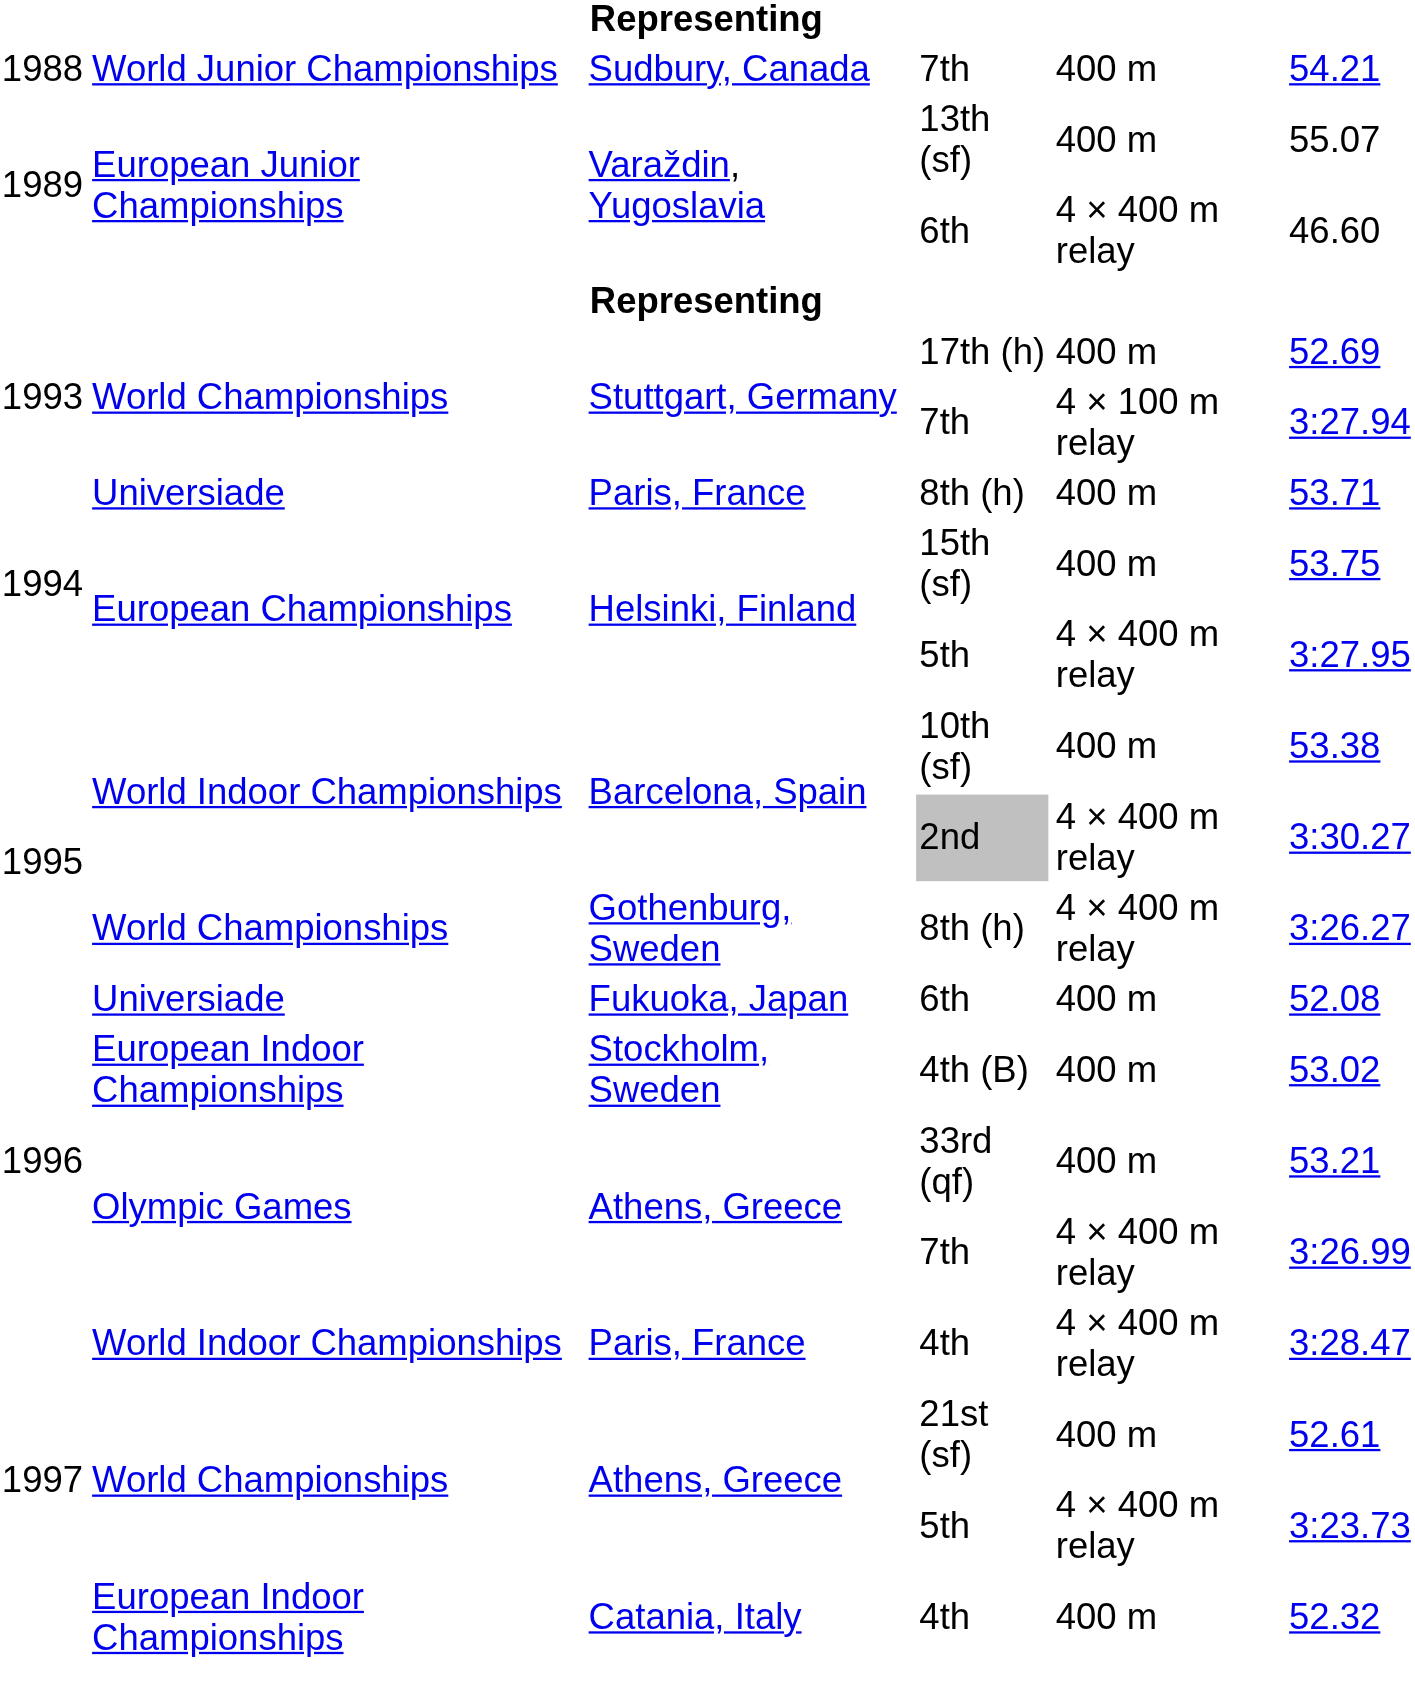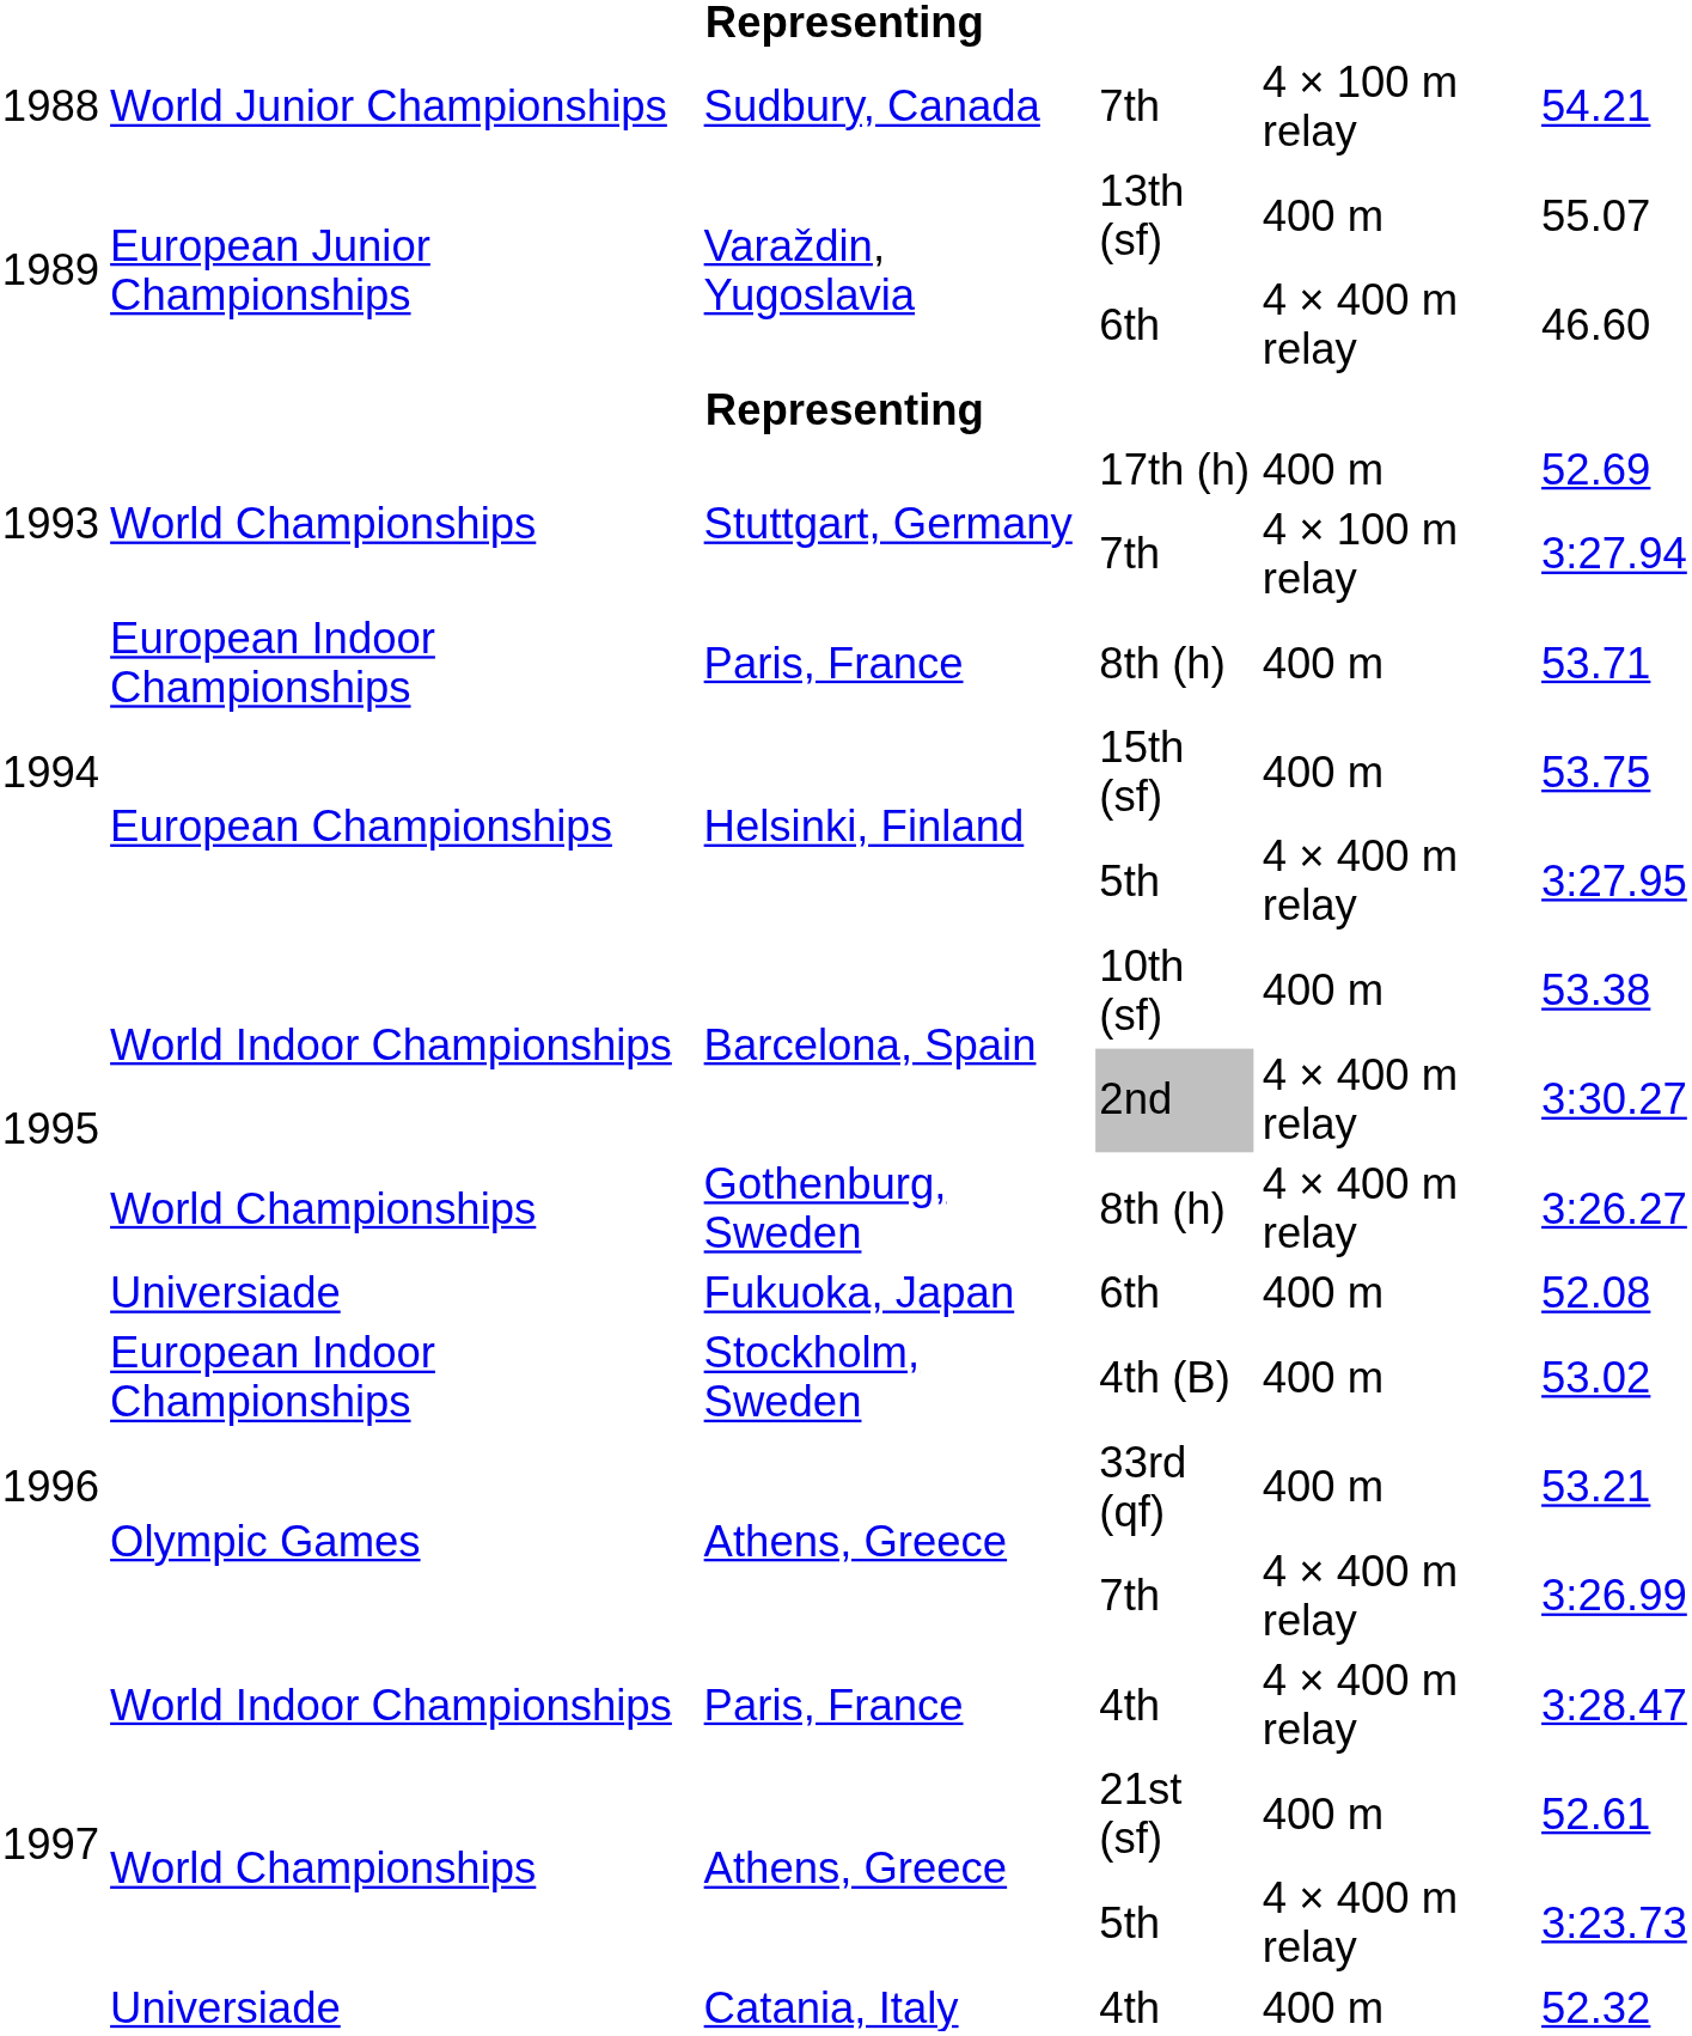 <table>
 <tr>
 <th colspan="6">Representing </th>
 </tr>
 <tr>
 <td>1988</td>
 <td><a href='#'>World Junior Championships</a></td>
 <td><a href='#'>Sudbury, Canada</a></td>
 <td>7th</td>
-<td>400 m</td>
+<td>4 × 100 m relay</td>
 <td><a href='#'>54.21</a></td>
 </tr>
 <tr>
 <td rowspan=2>1989</td>
 <td rowspan=2><a href='#'>European Junior Championships</a></td>
 <td rowspan=2><a href='#'>Varaždin</a>, <a href='#'>Yugoslavia</a></td>
 <td>13th (sf)</td>
 <td>400 m</td>
 <td>55.07</td>
 </tr>
 <tr>
 <td>6th</td>
 <td>4 × 400 m relay</td>
 <td>46.60</td>
 </tr>
 <tr>
 <th colspan="6">Representing </th>
 </tr>
 <tr>
 <td rowspan=2>1993</td>
 <td rowspan=2><a href='#'>World Championships</a></td>
 <td rowspan=2><a href='#'>Stuttgart, Germany</a></td>
 <td>17th (h)</td>
 <td>400 m</td>
 <td><a href='#'>52.69</a></td>
 </tr>
 <tr>
 <td>7th</td>
 <td>4 × 100 m relay</td>
 <td><a href='#'>3:27.94</a></td>
 </tr>
 <tr>
 <td rowspan=3>1994</td>
-<td><a href='#'>Universiade</a></td>
+<td><a href='#'>European Indoor Championships</a></td>
 <td><a href='#'>Paris, France</a></td>
 <td>8th (h)</td>
 <td>400 m</td>
 <td><a href='#'>53.71</a></td>
 </tr>
 <tr>
 <td rowspan=2><a href='#'>European Championships</a></td>
 <td rowspan=2><a href='#'>Helsinki, Finland</a></td>
 <td>15th (sf)</td>
 <td>400 m</td>
 <td><a href='#'>53.75</a></td>
 </tr>
 <tr>
 <td>5th</td>
 <td>4 × 400 m relay</td>
 <td><a href='#'>3:27.95</a></td>
 </tr>
 <tr>
 <td rowspan=4>1995</td>
 <td rowspan=2><a href='#'>World Indoor Championships</a></td>
 <td rowspan=2><a href='#'>Barcelona, Spain</a></td>
 <td>10th (sf)</td>
 <td>400 m</td>
 <td><a href='#'>53.38</a></td>
 </tr>
 <tr>
 <td bgcolor=silver>2nd</td>
 <td>4 × 400 m relay</td>
 <td><a href='#'>3:30.27</a></td>
 </tr>
 <tr>
 <td><a href='#'>World Championships</a></td>
 <td><a href='#'>Gothenburg, Sweden</a></td>
 <td>8th (h)</td>
 <td>4 × 400 m relay</td>
 <td><a href='#'>3:26.27</a></td>
 </tr>
 <tr>
 <td><a href='#'>Universiade</a></td>
 <td><a href='#'>Fukuoka, Japan</a></td>
 <td>6th</td>
 <td>400 m</td>
 <td><a href='#'>52.08</a></td>
 </tr>
 <tr>
 <td rowspan=3>1996</td>
 <td><a href='#'>European Indoor Championships</a></td>
 <td><a href='#'>Stockholm, Sweden</a></td>
 <td>4th (B)</td>
 <td>400 m</td>
 <td><a href='#'>53.02</a></td>
 </tr>
 <tr>
 <td rowspan=2><a href='#'>Olympic Games</a></td>
 <td rowspan=2><a href='#'>Athens, Greece</a></td>
 <td>33rd (qf)</td>
 <td>400 m</td>
 <td><a href='#'>53.21</a></td>
 </tr>
 <tr>
 <td>7th</td>
 <td>4 × 400 m relay</td>
 <td><a href='#'>3:26.99</a></td>
 </tr>
 <tr>
 <td rowspan=4>1997</td>
 <td><a href='#'>World Indoor Championships</a></td>
 <td><a href='#'>Paris, France</a></td>
 <td>4th</td>
 <td>4 × 400 m relay</td>
 <td><a href='#'>3:28.47</a></td>
 </tr>
 <tr>
 <td rowspan=2><a href='#'>World Championships</a></td>
 <td rowspan=2><a href='#'>Athens, Greece</a></td>
 <td>21st (sf)</td>
 <td>400 m</td>
 <td><a href='#'>52.61</a></td>
 </tr>
 <tr>
 <td>5th</td>
 <td>4 × 400 m relay</td>
 <td><a href='#'>3:23.73</a></td>
 </tr>
 <tr>
-<td><a href='#'>European Indoor Championships</a></td>
+<td><a href='#'>Universiade</a></td>
 <td><a href='#'>Catania, Italy</a></td>
 <td>4th</td>
 <td>400 m</td>
 <td><a href='#'>52.32</a></td>
 </tr>
 </table>
